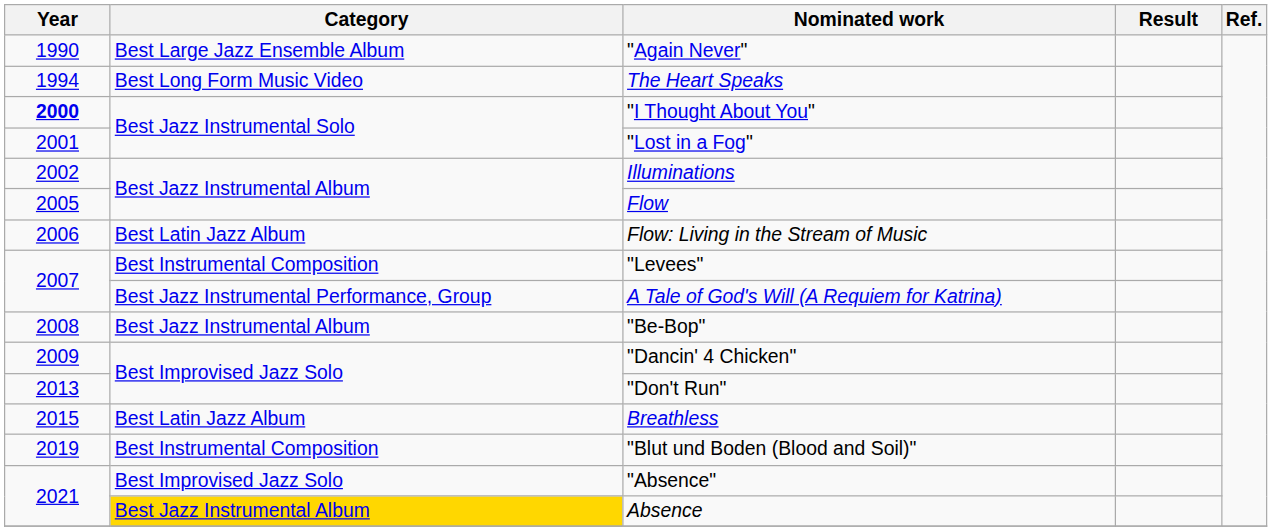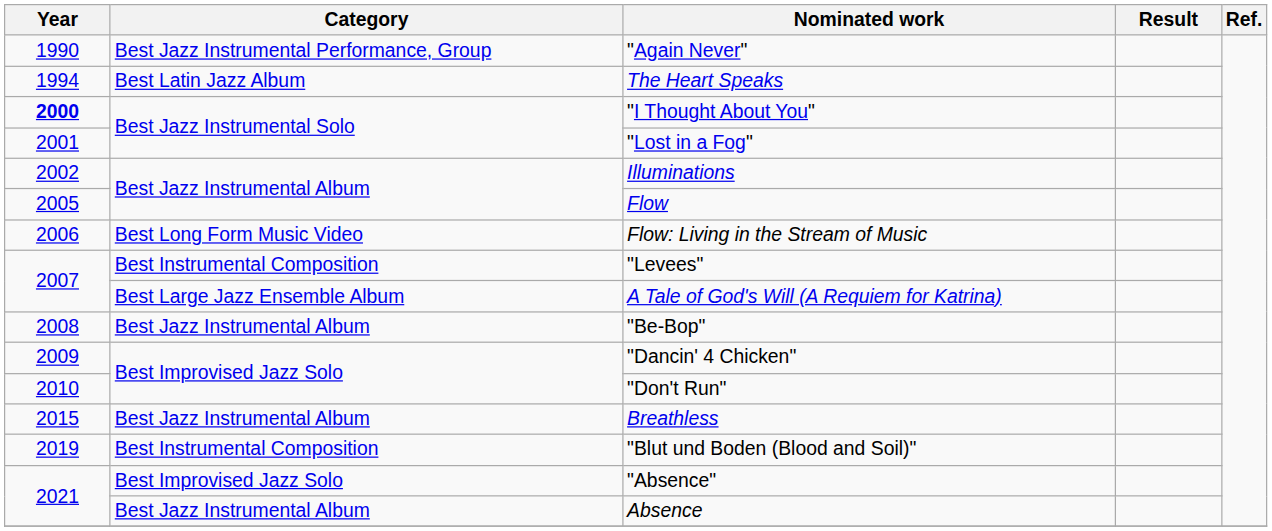 <table class=wikitable>
 <tr>
 <th scope="col" style="width:5em;">Year</th>
 <th scope="col" style="width:26em;">Category</th>
 <th scope="col" style="width:25em;">Nominated work</th>
 <th scope="col" style="width:5em;">Result</th>
 <th>Ref.</th>
 </tr>
 <tr>
 <td style="text-align:center;"><a href='#'>1990</a></td>
-<td><a href='#'>Best Large Jazz Ensemble Album</a></td>
+<td><a href='#'>Best Jazz Instrumental Performance, Group</a></td>
 <td>"<a href='#'>Again Never</a>"</td>
 <td></td>
 <td rowspan="16" align="center"></td>
 </tr>
 <tr>
 <td style="text-align:center;"><a href='#'>1994</a></td>
-<td><a href='#'>Best Long Form Music Video</a></td>
+<td><a href='#'>Best Latin Jazz Album</a></td>
 <td><em><a href='#'>The Heart Speaks</a></em></td>
 <td></td>
 </tr>
 <tr>
 <td style="text-align:center;"><strong><a href='#'>2000</a></strong></td>
 <td rowspan="2"><a href='#'>Best Jazz Instrumental Solo</a></td>
 <td>"<a href='#'>I Thought About You</a>"</td>
 <td></td>
 </tr>
 <tr>
 <td style="text-align:center;"><a href='#'>2001</a></td>
 <td>"<a href='#'>Lost in a Fog</a>"</td>
 <td></td>
 </tr>
 <tr>
 <td style="text-align:center;"><a href='#'>2002</a></td>
 <td rowspan="2"><a href='#'>Best Jazz Instrumental Album</a></td>
 <td><em><a href='#'>Illuminations</a></em></td>
 <td></td>
 </tr>
 <tr>
 <td style="text-align:center;"><a href='#'>2005</a></td>
 <td><em><a href='#'>Flow</a></em></td>
 <td></td>
 </tr>
 <tr>
 <td style="text-align:center;"><a href='#'>2006</a></td>
-<td><a href='#'>Best Latin Jazz Album</a></td>
+<td><a href='#'>Best Long Form Music Video</a></td>
 <td><em>Flow: Living in the Stream of Music</em></td>
 <td></td>
 </tr>
 <tr>
 <td style="text-align:center;", rowspan="2"><a href='#'>2007</a></td>
 <td><a href='#'>Best Instrumental Composition</a></td>
 <td>"Levees"</td>
 <td></td>
 </tr>
 <tr>
-<td><a href='#'>Best Jazz Instrumental Performance, Group</a></td>
+<td><a href='#'>Best Large Jazz Ensemble Album</a></td>
 <td><em><a href='#'>A Tale of God's Will (A Requiem for Katrina)</a></em></td>
 <td></td>
 </tr>
 <tr>
 <td style="text-align:center;"><a href='#'>2008</a></td>
 <td><a href='#'>Best Jazz Instrumental Album</a></td>
 <td>"Be-Bop"</td>
 <td></td>
 </tr>
 <tr>
 <td style="text-align:center;"><a href='#'>2009</a></td>
 <td rowspan="2"><a href='#'>Best Improvised Jazz Solo</a></td>
 <td>"Dancin' 4 Chicken"</td>
 <td></td>
 </tr>
 <tr>
-<td style="text-align:center;"><a href='#'>2013</a></td>
+<td style="text-align:center;"><a href='#'>2010</a></td>
 <td>"Don't Run"</td>
 <td></td>
 </tr>
 <tr>
 <td style="text-align:center;"><a href='#'>2015</a></td>
-<td><a href='#'>Best Latin Jazz Album</a></td>
+<td><a href='#'>Best Jazz Instrumental Album</a></td>
 <td><em><a href='#'>Breathless</a></em></td>
 <td></td>
 </tr>
 <tr>
 <td style="text-align:center;"><a href='#'>2019</a></td>
 <td><a href='#'>Best Instrumental Composition</a></td>
 <td>"Blut und Boden (Blood and Soil)"</td>
 <td></td>
 </tr>
 <tr>
 <td style="text-align:center;", rowspan="2"><a href='#'>2021</a></td>
 <td><a href='#'>Best Improvised Jazz Solo</a></td>
 <td>"Absence"</td>
 <td></td>
 </tr>
 <tr>
-<td style="background: gold;"><a href='#'>Best Jazz Instrumental Album</a></td>
+<td><a href='#'>Best Jazz Instrumental Album</a></td>
 <td><em>Absence</em></td>
 <td></td>
 </tr>
 <tr>
 </tr>
 </table>
